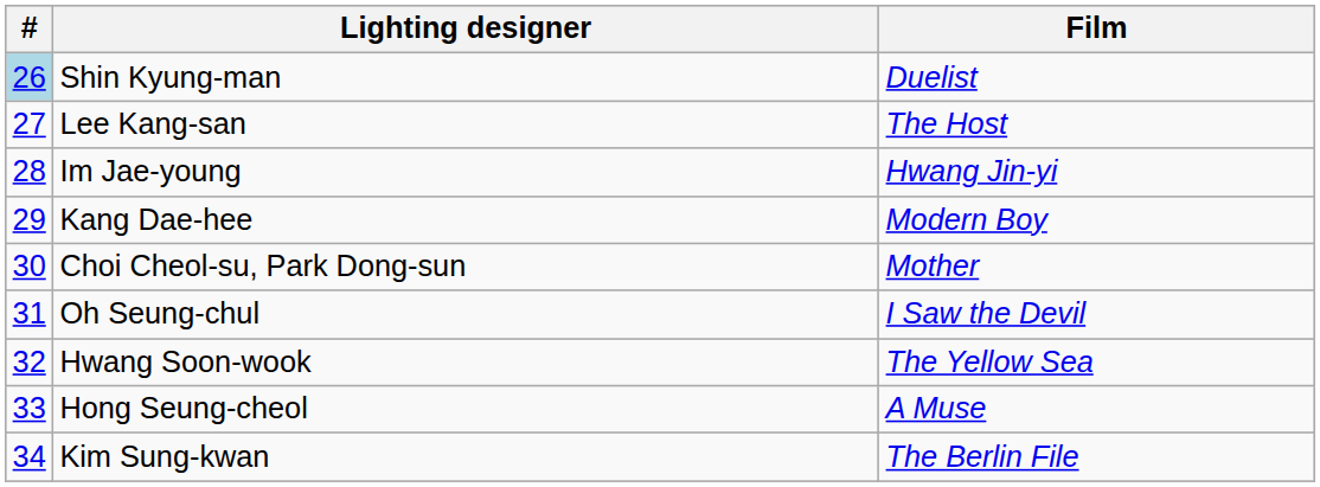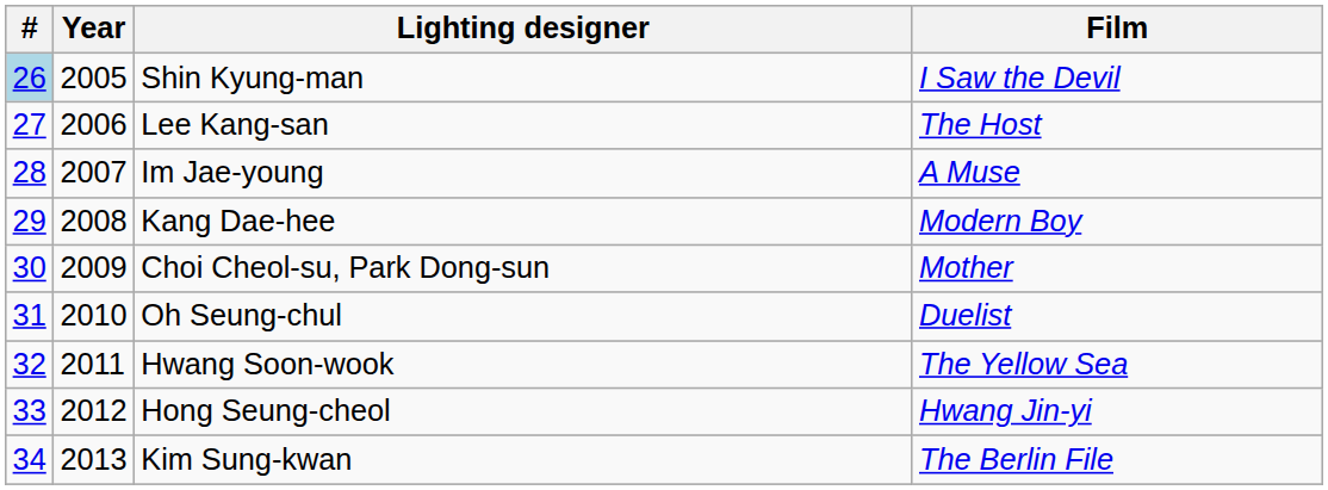 <table class="wikitable" style="width:700px">
 <tr>
 <th style="width:10px">#</th>
+<th style="width:10px">Year</th>
 <th>Lighting designer</th>
 <th>Film</th>
 </tr>
 <tr>
 <td style="background: lightblue;"><a href='#'>26</a></td>
+<td>2005</td>
 <td>Shin Kyung-man</td>
-<td><em><a href='#'>Duelist</a></em></td>
+<td><em><a href='#'>I Saw the Devil</a></em></td>
 </tr>
 <tr>
 <td><a href='#'>27</a></td>
+<td>2006</td>
 <td>Lee Kang-san</td>
 <td><em><a href='#'>The Host</a></em></td>
 </tr>
 <tr>
 <td><a href='#'>28</a></td>
+<td>2007</td>
 <td>Im Jae-young</td>
-<td><em><a href='#'>Hwang Jin-yi</a></em></td>
+<td><em><a href='#'>A Muse</a></em></td>
 </tr>
 <tr>
 <td><a href='#'>29</a></td>
+<td>2008</td>
 <td>Kang Dae-hee</td>
 <td><em><a href='#'>Modern Boy</a></em></td>
 </tr>
 <tr>
 <td><a href='#'>30</a></td>
+<td>2009</td>
 <td>Choi Cheol-su, Park Dong-sun</td>
 <td><em><a href='#'>Mother</a></em></td>
 </tr>
 <tr>
 <td><a href='#'>31</a></td>
+<td>2010</td>
 <td>Oh Seung-chul</td>
-<td><em><a href='#'>I Saw the Devil</a></em></td>
+<td><em><a href='#'>Duelist</a></em></td>
 </tr>
 <tr>
 <td><a href='#'>32</a></td>
+<td>2011</td>
 <td>Hwang Soon-wook</td>
 <td><em><a href='#'>The Yellow Sea</a></em></td>
 </tr>
 <tr>
 <td><a href='#'>33</a></td>
+<td>2012</td>
 <td>Hong Seung-cheol</td>
-<td><em><a href='#'>A Muse</a></em></td>
+<td><em><a href='#'>Hwang Jin-yi</a></em></td>
 </tr>
 <tr>
 <td><a href='#'>34</a></td>
+<td>2013</td>
 <td>Kim Sung-kwan</td>
 <td><em><a href='#'>The Berlin File</a></em></td>
 </tr>
 </table>
